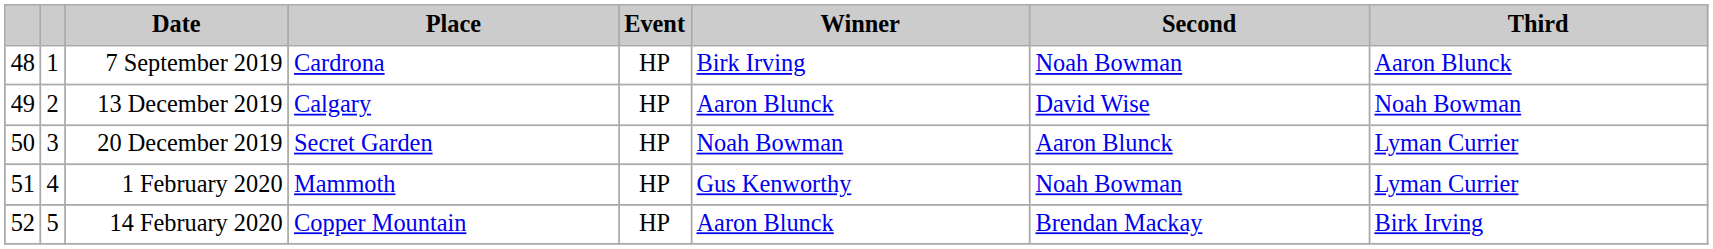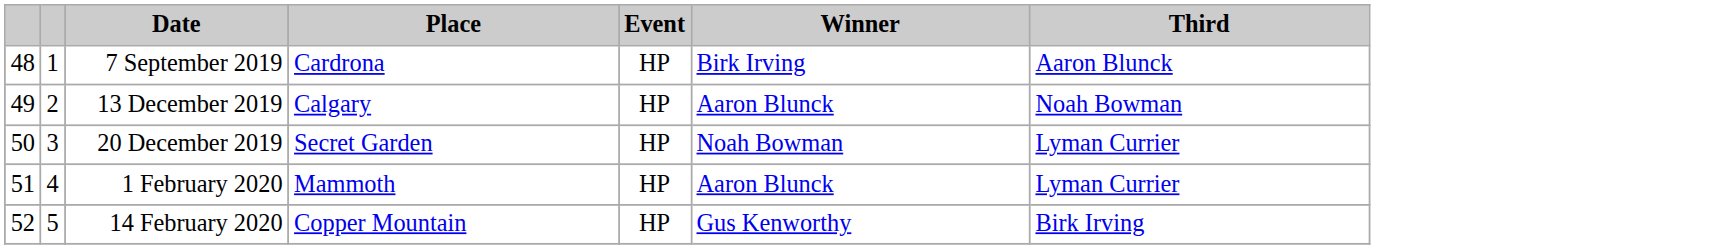 <table class="wikitable plainrowheaders" style="background:#fff; font-size:86%; line-height:16px; border:grey solid 1px; border-collapse:collapse;">
 <tr>
 <th scope="col" style="background:#ccc; width=20 px;"></th>
 <th scope="col" style="background:#ccc; width=30 px;"></th>
 <th scope="col" style="background:#ccc; width:120px;">Date</th>
 <th scope="col" style="background:#ccc; width:180px;">Place</th>
 <th scope="col" style="background:#ccc; width:15px;">Event</th>
 <th scope="col" style="background:#ccc; width:185px;">Winner</th>
-<th scope="col" style="background:#ccc; width:185px;">Second</th>
 <th scope="col" style="background:#ccc; width:185px;">Third</th>
 </tr>
 <tr>
 <td align="center">48</td>
 <td align="center">1</td>
 <td align="right">7 September 2019</td>
 <td> <a href='#'>Cardrona</a></td>
 <td align="center">HP</td>
 <td> <a href='#'>Birk Irving</a></td>
-<td> <a href='#'>Noah Bowman</a></td>
 <td> <a href='#'>Aaron Blunck</a></td>
 </tr>
 <tr>
 <td align="center">49</td>
 <td align="center">2</td>
 <td align="right">13 December 2019</td>
 <td> <a href='#'>Calgary</a></td>
 <td align="center">HP</td>
 <td> <a href='#'>Aaron Blunck</a></td>
-<td> <a href='#'>David Wise</a></td>
 <td> <a href='#'>Noah Bowman</a></td>
 </tr>
 <tr>
 <td align="center">50</td>
 <td align="center">3</td>
 <td align="right">20 December 2019</td>
 <td> <a href='#'>Secret Garden</a></td>
 <td align="center">HP</td>
 <td> <a href='#'>Noah Bowman</a></td>
-<td> <a href='#'>Aaron Blunck</a></td>
 <td> <a href='#'>Lyman Currier</a></td>
 </tr>
 <tr>
 <td align="center">51</td>
 <td align="center">4</td>
 <td align="right">1 February 2020</td>
 <td> <a href='#'>Mammoth</a></td>
 <td align="center">HP</td>
-<td> <a href='#'>Gus Kenworthy</a></td>
-<td> <a href='#'>Noah Bowman</a></td>
+<td> <a href='#'>Aaron Blunck</a></td>
 <td> <a href='#'>Lyman Currier</a></td>
 </tr>
 <tr>
 <td align="center">52</td>
 <td align="center">5</td>
 <td align="right">14 February 2020</td>
 <td> <a href='#'>Copper Mountain</a></td>
 <td align="center">HP</td>
-<td> <a href='#'>Aaron Blunck</a></td>
-<td> <a href='#'>Brendan Mackay</a></td>
+<td> <a href='#'>Gus Kenworthy</a></td>
 <td> <a href='#'>Birk Irving</a></td>
 </tr>
 </table>
